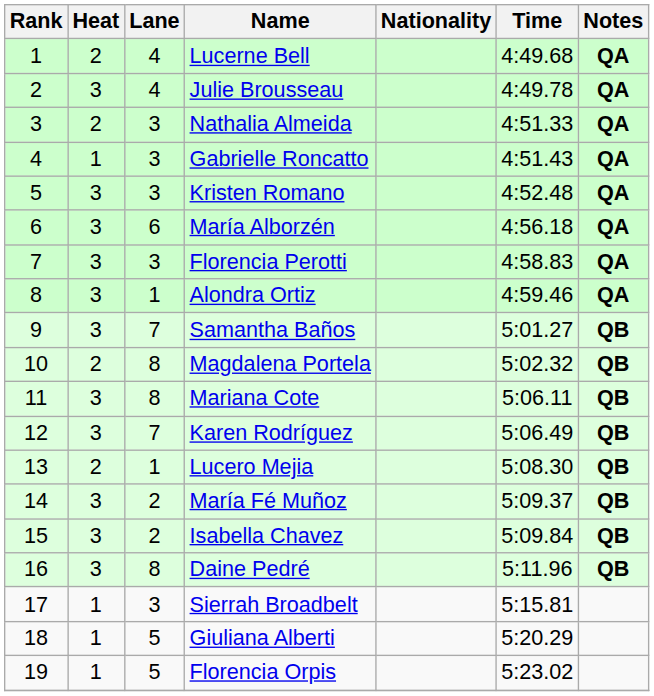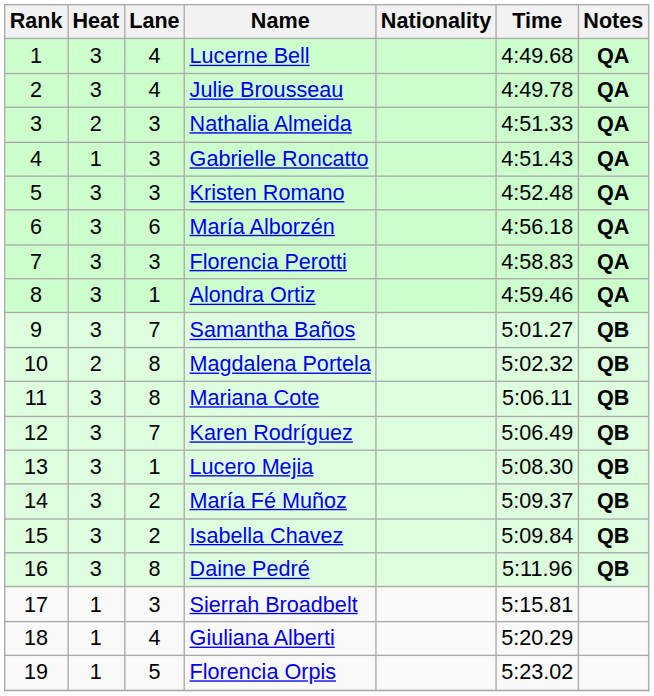 <table class="wikitable sortable" style="text-align:center">
 <tr>
 <th>Rank</th>
 <th>Heat</th>
 <th>Lane</th>
 <th>Name</th>
 <th>Nationality</th>
 <th>Time</th>
 <th>Notes</th>
 </tr>
 <tr bgcolor="ccffcc">
 <td>1</td>
-<td>2</td>
+<td>3</td>
 <td>4</td>
 <td align="left"><a href='#'>Lucerne Bell</a></td>
 <td align="left"></td>
 <td>4:49.68</td>
 <td><strong>QA</strong></td>
 </tr>
 <tr bgcolor="ccffcc">
 <td>2</td>
 <td>3</td>
 <td>4</td>
 <td align="left"><a href='#'>Julie Brousseau</a></td>
 <td align="left"></td>
 <td>4:49.78</td>
 <td><strong>QA</strong></td>
 </tr>
 <tr bgcolor="ccffcc">
 <td>3</td>
 <td>2</td>
 <td>3</td>
 <td align="left"><a href='#'>Nathalia Almeida</a></td>
 <td align="left"></td>
 <td>4:51.33</td>
 <td><strong>QA</strong></td>
 </tr>
 <tr bgcolor="ccffcc">
 <td>4</td>
 <td>1</td>
 <td>3</td>
 <td align="left"><a href='#'>Gabrielle Roncatto</a></td>
 <td align="left"></td>
 <td>4:51.43</td>
 <td><strong>QA</strong></td>
 </tr>
 <tr bgcolor="ccffcc">
 <td>5</td>
 <td>3</td>
 <td>3</td>
 <td align="left"><a href='#'>Kristen Romano</a></td>
 <td align="left"></td>
 <td>4:52.48</td>
 <td><strong>QA</strong></td>
 </tr>
 <tr bgcolor="ccffcc">
 <td>6</td>
 <td>3</td>
 <td>6</td>
 <td align="left"><a href='#'>María Alborzén</a></td>
 <td align="left"></td>
 <td>4:56.18</td>
 <td><strong>QA</strong></td>
 </tr>
 <tr bgcolor="ccffcc">
 <td>7</td>
 <td>3</td>
 <td>3</td>
 <td align="left"><a href='#'>Florencia Perotti</a></td>
 <td align="left"></td>
 <td>4:58.83</td>
 <td><strong>QA</strong></td>
 </tr>
 <tr bgcolor="ccffcc">
 <td>8</td>
 <td>3</td>
 <td>1</td>
 <td align="left"><a href='#'>Alondra Ortiz</a></td>
 <td align="left"></td>
 <td>4:59.46</td>
 <td><strong>QA</strong></td>
 </tr>
 <tr bgcolor="ddffdd">
 <td>9</td>
 <td>3</td>
 <td>7</td>
 <td align="left"><a href='#'>Samantha Baños</a></td>
 <td align="left"></td>
 <td>5:01.27</td>
 <td><strong>QB</strong></td>
 </tr>
 <tr bgcolor="ddffdd">
 <td>10</td>
 <td>2</td>
 <td>8</td>
 <td align="left"><a href='#'>Magdalena Portela</a></td>
 <td align="left"></td>
 <td>5:02.32</td>
 <td><strong>QB</strong></td>
 </tr>
 <tr bgcolor="ddffdd">
 <td>11</td>
 <td>3</td>
 <td>8</td>
 <td align="left"><a href='#'>Mariana Cote</a></td>
 <td align="left"></td>
 <td>5:06.11</td>
 <td><strong>QB</strong></td>
 </tr>
 <tr bgcolor="ddffdd">
 <td>12</td>
 <td>3</td>
 <td>7</td>
 <td align="left"><a href='#'>Karen Rodríguez</a></td>
 <td align="left"></td>
 <td>5:06.49</td>
 <td><strong>QB</strong></td>
 </tr>
 <tr bgcolor="ddffdd">
 <td>13</td>
-<td>2</td>
+<td>3</td>
 <td>1</td>
 <td align="left"><a href='#'>Lucero Mejia</a></td>
 <td align="left"></td>
 <td>5:08.30</td>
 <td><strong>QB</strong></td>
 </tr>
 <tr bgcolor="ddffdd">
 <td>14</td>
 <td>3</td>
 <td>2</td>
 <td align="left"><a href='#'>María Fé Muñoz</a></td>
 <td align="left"></td>
 <td>5:09.37</td>
 <td><strong>QB</strong></td>
 </tr>
 <tr bgcolor="ddffdd">
 <td>15</td>
 <td>3</td>
 <td>2</td>
 <td align="left"><a href='#'>Isabella Chavez</a></td>
 <td align="left"></td>
 <td>5:09.84</td>
 <td><strong>QB</strong></td>
 </tr>
 <tr bgcolor="ddffdd">
 <td>16</td>
 <td>3</td>
 <td>8</td>
 <td align="left"><a href='#'>Daine Pedré</a></td>
 <td align="left"></td>
 <td>5:11.96</td>
 <td><strong>QB</strong></td>
 </tr>
 <tr>
 <td>17</td>
 <td>1</td>
 <td>3</td>
 <td align="left"><a href='#'>Sierrah Broadbelt</a></td>
 <td align="left"></td>
 <td>5:15.81</td>
 <td></td>
 </tr>
 <tr>
 <td>18</td>
 <td>1</td>
-<td>5</td>
+<td>4</td>
 <td align="left"><a href='#'>Giuliana Alberti</a></td>
 <td align="left"></td>
 <td>5:20.29</td>
 <td></td>
 </tr>
 <tr>
 <td>19</td>
 <td>1</td>
 <td>5</td>
 <td align="left"><a href='#'>Florencia Orpis</a></td>
 <td align="left"></td>
 <td>5:23.02</td>
 <td></td>
 </tr>
 <tr>
 </tr>
 </table>
